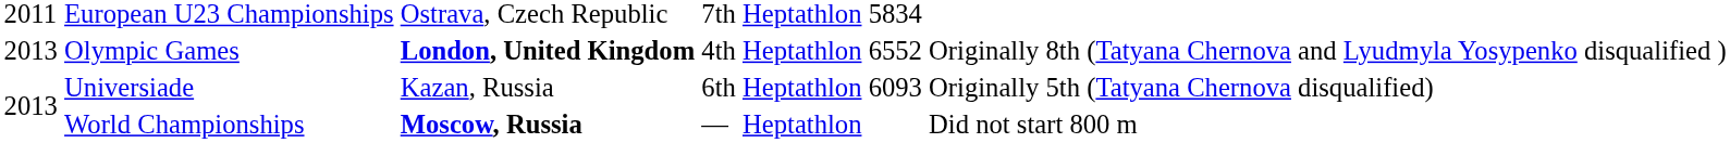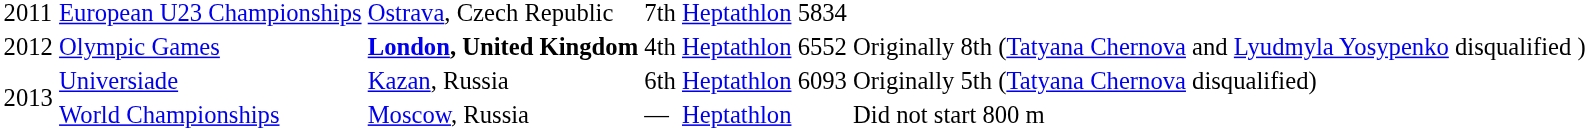 <table>
 <tr>
 <td>2011</td>
 <td><a href='#'>European U23 Championships</a></td>
 <td><a href='#'>Ostrava</a>, Czech Republic</td>
 <td>7th</td>
 <td><a href='#'>Heptathlon</a></td>
 <td>5834</td>
 </tr>
 <tr>
-<td>2013</td>
+<td>2012</td>
 <td><a href='#'>Olympic Games</a></td>
 <td><strong><a href='#'>London</a>, United Kingdom</strong></td>
 <td>4th</td>
 <td><a href='#'>Heptathlon</a></td>
 <td>6552</td>
 <td>Originally 8th (<a href='#'>Tatyana Chernova</a> and <a href='#'>Lyudmyla Yosypenko</a> disqualified )</td>
 </tr>
 <tr>
 <td rowspan=2>2013</td>
 <td><a href='#'>Universiade</a></td>
 <td><a href='#'>Kazan</a>, Russia</td>
 <td>6th</td>
 <td><a href='#'>Heptathlon</a></td>
 <td>6093</td>
 <td>Originally 5th (<a href='#'>Tatyana Chernova</a> disqualified)</td>
 </tr>
 <tr>
 <td><a href='#'>World Championships</a></td>
-<td><strong><a href='#'>Moscow</a>, Russia</strong></td>
+<td><a href='#'>Moscow</a>, Russia</td>
 <td>—</td>
 <td><a href='#'>Heptathlon</a></td>
 <td></td>
 <td>Did not start 800 m</td>
 </tr>
 </table>
